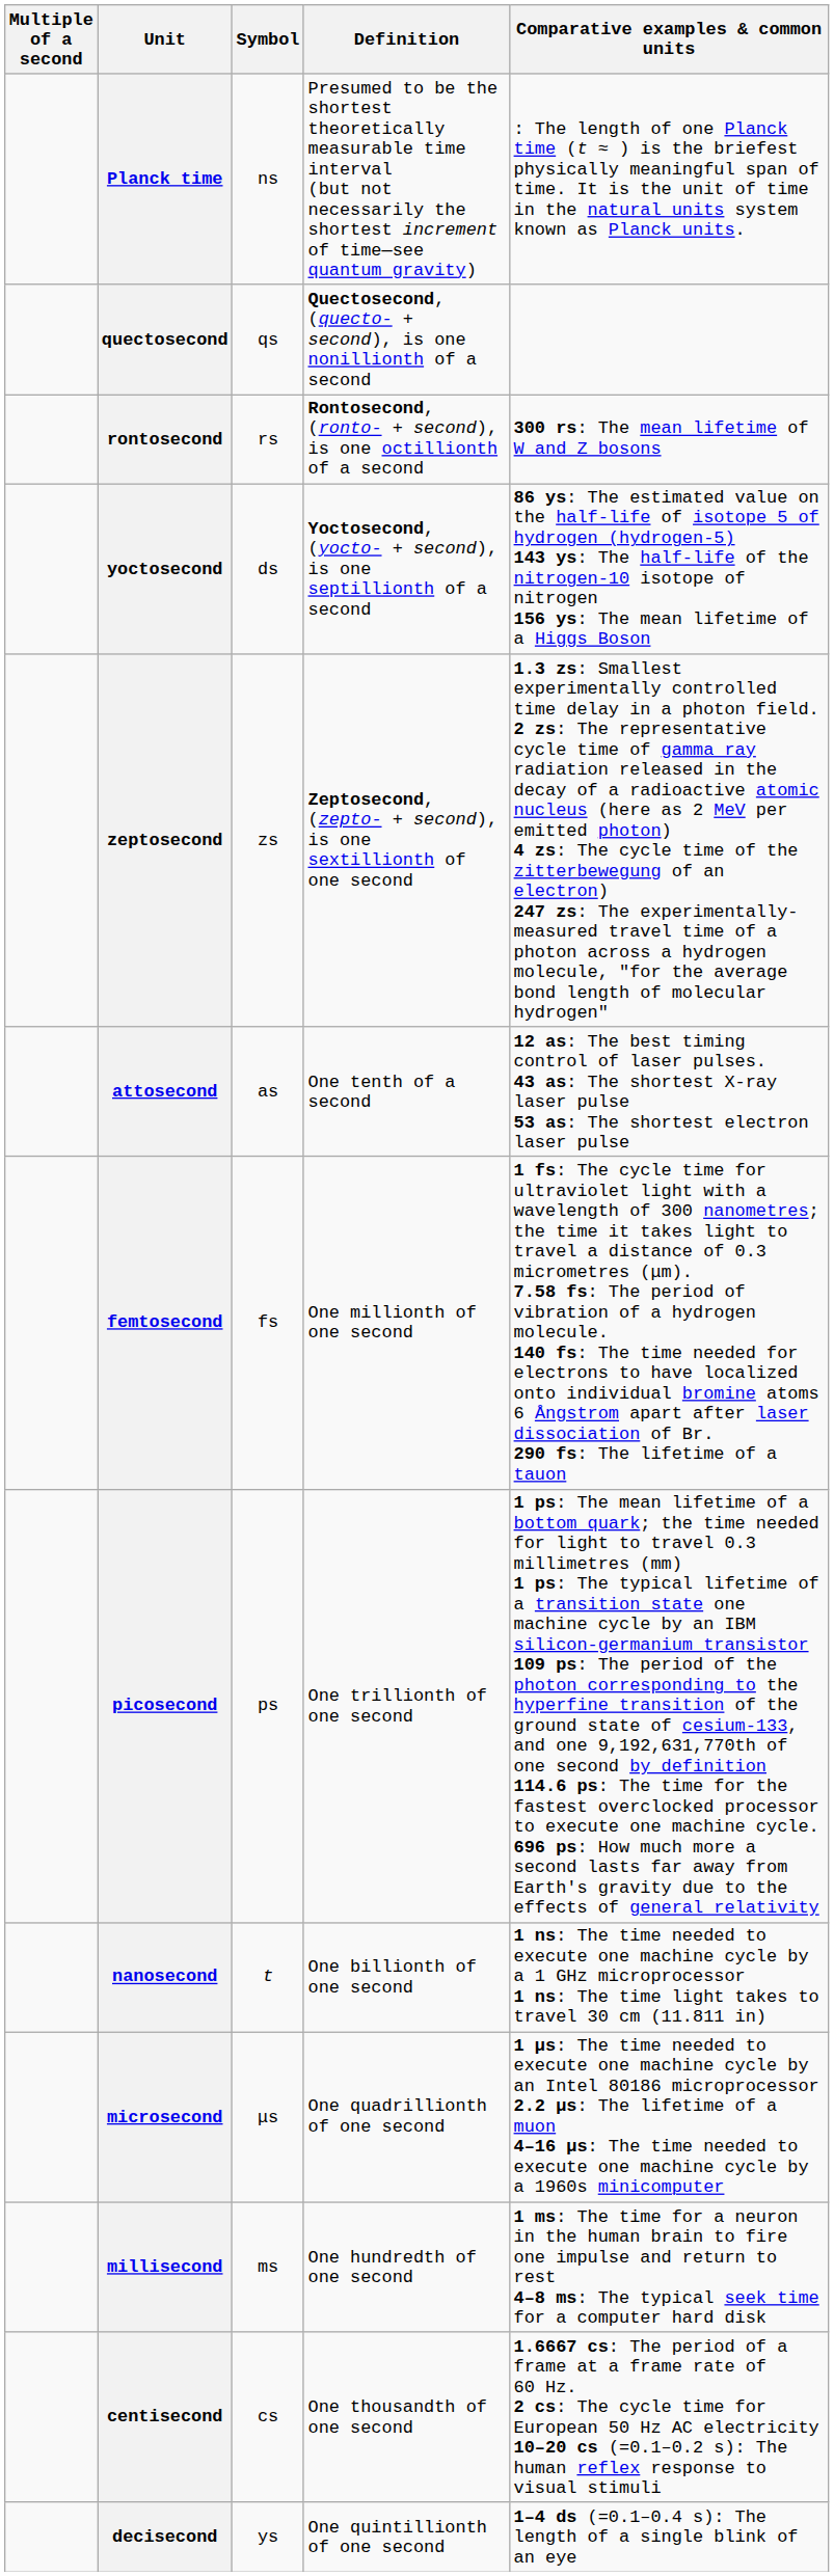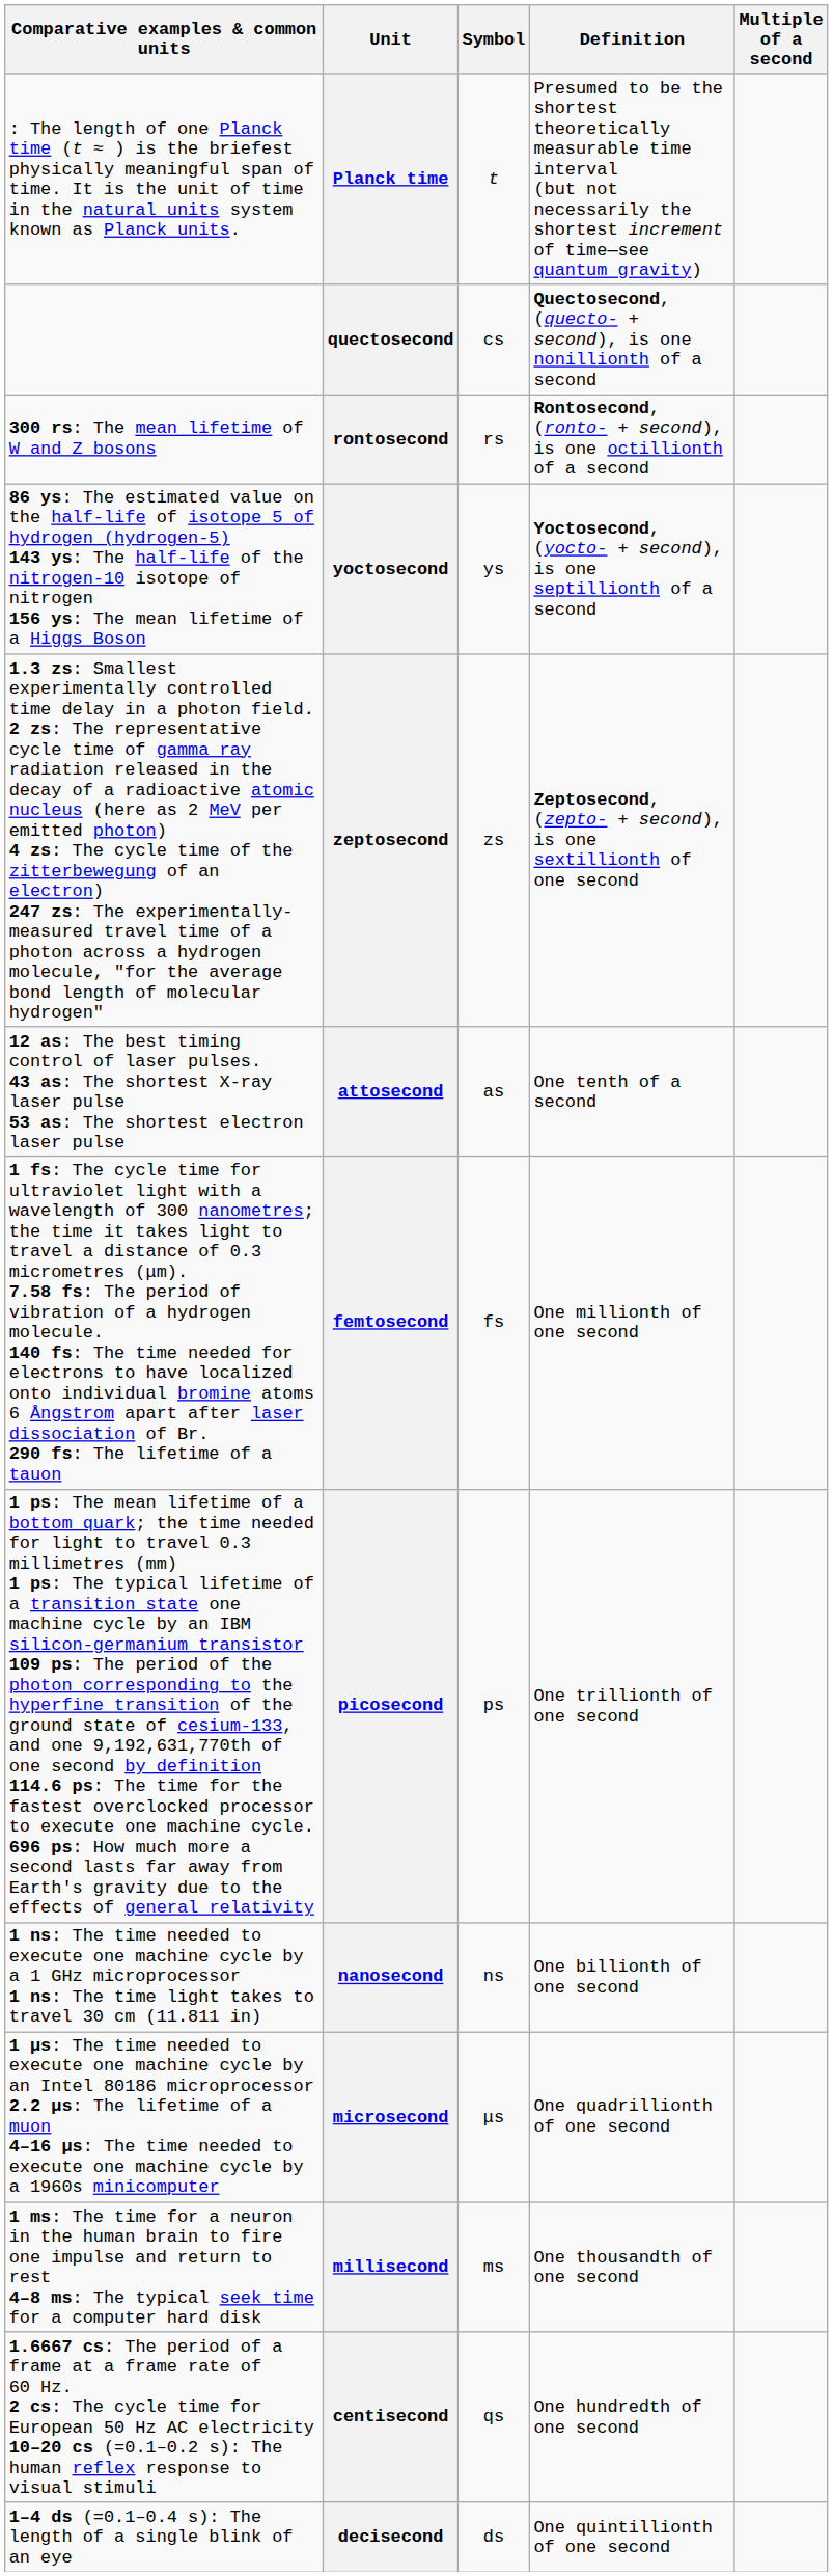 <table class="wikitable plainrowheaders">
 <tr>
-<th scope="col">Multiple<br>of a<br>second</th>
+<th scope="col">Comparative examples & common units  </th>
 <th scope="col">Unit</th>
 <th scope="col">Symbol</th>
 <th scope="col">Definition</th>
-<th scope="col">Comparative examples & common units  </th>
+<th scope="col">Multiple<br>of a<br>second</th>
 </tr>
 <tr>
+<td><strong></strong>: The length of one <a href='#'>Planck time</a> (<em>t</em> ≈ ) is the briefest physically meaningful span of time. It is the unit of time in the <a href='#'>natural units</a> system known as <a href='#'>Planck units</a>.</td>
+<th scope="row"><a href='#'>Planck time</a></th>
+<td style="text-align: center"><em>t</em></td>
+<td>Presumed to be the shortest theoretically measurable time interval<br>(but not necessarily the shortest <em>increment</em> of time—see <a href='#'>quantum gravity</a>)</td>
 <td></td>
-<th scope="row"><a href='#'>Planck time</a></th>
-<td style="text-align: center">ns</td>
-<td>Presumed to be the shortest theoretically measurable time interval<br>(but not necessarily the shortest <em>increment</em> of time—see <a href='#'>quantum gravity</a>)</td>
-<td><strong></strong>: The length of one <a href='#'>Planck time</a> (<em>t</em> ≈ ) is the briefest physically meaningful span of time. It is the unit of time in the <a href='#'>natural units</a> system known as <a href='#'>Planck units</a>.</td>
 </tr>
 <tr>
 <td></td>
 <th scope="row">quectosecond</th>
-<td style="text-align: center">qs</td>
+<td style="text-align: center">cs</td>
 <td><strong>Quectosecond</strong>, (<em><a href='#'>quecto-</a></em> + <em>second</em>), is one <a href='#'>nonillionth</a> of a second</td>
 <td></td>
 </tr>
 <tr>
-<td></td>
+<td><strong>300 rs</strong>: The <a href='#'>mean lifetime</a> of <a href='#'>W and Z bosons</a></td>
 <th scope="row">rontosecond</th>
 <td style="text-align: center">rs</td>
 <td><strong>Rontosecond</strong>, (<em><a href='#'>ronto-</a></em> + <em>second</em>), is one <a href='#'>octillionth</a> of a second</td>
-<td><strong>300 rs</strong>: The <a href='#'>mean lifetime</a> of <a href='#'>W and Z bosons</a></td>
+<td></td>
 </tr>
 <tr>
+<td><strong>86 ys</strong>: The estimated value on the <a href='#'>half-life</a> of <a href='#'>isotope 5 of hydrogen (hydrogen-5)</a><br><strong>143 ys</strong>: The <a href='#'>half-life</a> of the <a href='#'>nitrogen-10</a> isotope of nitrogen<br><strong>156 ys</strong>: The mean lifetime of a <a href='#'>Higgs Boson</a></td>
+<th scope="row">yoctosecond</th>
+<td style="text-align: center">ys</td>
+<td><strong>Yoctosecond</strong>, (<em><a href='#'>yocto-</a></em> + <em>second</em>), is one <a href='#'>septillionth</a> of a second</td>
 <td></td>
-<th scope="row">yoctosecond</th>
-<td style="text-align: center">ds</td>
-<td><strong>Yoctosecond</strong>, (<em><a href='#'>yocto-</a></em> + <em>second</em>), is one <a href='#'>septillionth</a> of a second</td>
-<td><strong>86 ys</strong>: The estimated value on the <a href='#'>half-life</a> of <a href='#'>isotope 5 of hydrogen (hydrogen-5)</a><br><strong>143 ys</strong>: The <a href='#'>half-life</a> of the <a href='#'>nitrogen-10</a> isotope of nitrogen<br><strong>156 ys</strong>: The mean lifetime of a <a href='#'>Higgs Boson</a></td>
 </tr>
 <tr>
-<td></td>
+<td><strong>1.3 zs</strong>: Smallest experimentally controlled time delay in a photon field.<br> <strong>2 zs</strong>: The representative cycle time of <a href='#'>gamma ray</a> radiation released in the decay of a radioactive <a href='#'>atomic nucleus</a> (here as 2 <a href='#'>MeV</a> per emitted <a href='#'>photon</a>)<br><strong>4 zs</strong>: The cycle time of the <a href='#'>zitterbewegung</a> of an <a href='#'>electron</a>) <br><strong>247 zs</strong>: The experimentally-measured travel time of a photon across a hydrogen molecule, "for the average bond length of molecular hydrogen"</td>
 <th scope="row">zeptosecond</th>
 <td style="text-align: center">zs</td>
 <td><strong>Zeptosecond</strong>, (<em><a href='#'>zepto-</a></em> + <em>second</em>), is one <a href='#'>sextillionth</a> of one second</td>
-<td><strong>1.3 zs</strong>: Smallest experimentally controlled time delay in a photon field.<br> <strong>2 zs</strong>: The representative cycle time of <a href='#'>gamma ray</a> radiation released in the decay of a radioactive <a href='#'>atomic nucleus</a> (here as 2 <a href='#'>MeV</a> per emitted <a href='#'>photon</a>)<br><strong>4 zs</strong>: The cycle time of the <a href='#'>zitterbewegung</a> of an <a href='#'>electron</a>) <br><strong>247 zs</strong>: The experimentally-measured travel time of a photon across a hydrogen molecule, "for the average bond length of molecular hydrogen"</td>
+<td></td>
 </tr>
 <tr>
-<td></td>
+<td><strong>12 as</strong>: The best timing control of laser pulses.<br><strong>43 as</strong>: The shortest X-ray laser pulse<br><strong>53 as</strong>: The shortest electron laser pulse</td>
 <th scope="row"><a href='#'>attosecond</a></th>
 <td style="text-align: center">as</td>
 <td>One tenth of a second</td>
-<td><strong>12 as</strong>: The best timing control of laser pulses.<br><strong>43 as</strong>: The shortest X-ray laser pulse<br><strong>53 as</strong>: The shortest electron laser pulse</td>
+<td></td>
 </tr>
 <tr>
-<td></td>
+<td><strong>1 fs</strong>: The cycle time for ultraviolet light with a wavelength of 300 <a href='#'>nanometres</a>; the time it takes light to travel a distance of 0.3 micrometres (μm).<br><strong>7.58 fs</strong>: The period of vibration of a hydrogen molecule.<br><strong>140 fs</strong>: The time needed for electrons to have localized onto individual <a href='#'>bromine</a> atoms 6 <a href='#'>Ångstrom</a> apart after <a href='#'>laser dissociation</a> of Br.<br><strong>290 fs</strong>: The lifetime of a <a href='#'>tauon</a></td>
 <th scope="row"><a href='#'>femtosecond</a></th>
 <td style="text-align: center">fs</td>
 <td>One millionth of one second</td>
-<td><strong>1 fs</strong>: The cycle time for ultraviolet light with a wavelength of 300 <a href='#'>nanometres</a>; the time it takes light to travel a distance of 0.3 micrometres (μm).<br><strong>7.58 fs</strong>: The period of vibration of a hydrogen molecule.<br><strong>140 fs</strong>: The time needed for electrons to have localized onto individual <a href='#'>bromine</a> atoms 6 <a href='#'>Ångstrom</a> apart after <a href='#'>laser dissociation</a> of Br.<br><strong>290 fs</strong>: The lifetime of a <a href='#'>tauon</a></td>
+<td></td>
 </tr>
 <tr>
-<td></td>
+<td><strong>1 ps</strong>: The mean lifetime of a <a href='#'>bottom quark</a>; the time needed for light to travel 0.3 millimetres (mm)<br><strong>1 ps</strong>: The typical lifetime of a <a href='#'>transition state</a> one machine cycle by an IBM <a href='#'>silicon-germanium transistor</a><br><strong>109 ps</strong>: The period of the <a href='#'>photon corresponding to</a> the <a href='#'>hyperfine transition</a> of the ground state of <a href='#'>cesium-133</a>, and one 9,192,631,770th of one second <a href='#'>by definition</a><br><strong>114.6 ps</strong>: The time for the fastest overclocked processor  to execute one machine cycle.<br><strong>696 ps</strong>: How much more a second lasts far away from Earth's gravity due to the effects of <a href='#'>general relativity</a></td>
 <th scope="row"><a href='#'>picosecond</a></th>
 <td style="text-align: center">ps</td>
 <td>One trillionth of one second</td>
-<td><strong>1 ps</strong>: The mean lifetime of a <a href='#'>bottom quark</a>; the time needed for light to travel 0.3 millimetres (mm)<br><strong>1 ps</strong>: The typical lifetime of a <a href='#'>transition state</a> one machine cycle by an IBM <a href='#'>silicon-germanium transistor</a><br><strong>109 ps</strong>: The period of the <a href='#'>photon corresponding to</a> the <a href='#'>hyperfine transition</a> of the ground state of <a href='#'>cesium-133</a>, and one 9,192,631,770th of one second <a href='#'>by definition</a><br><strong>114.6 ps</strong>: The time for the fastest overclocked processor  to execute one machine cycle.<br><strong>696 ps</strong>: How much more a second lasts far away from Earth's gravity due to the effects of <a href='#'>general relativity</a></td>
+<td></td>
 </tr>
 <tr>
+<td><strong>1 ns</strong>: The time needed to execute one machine cycle by a 1 GHz microprocessor<br><strong>1 ns</strong>: The time light takes to travel 30 cm (11.811 in)</td>
+<th scope="row"><a href='#'>nanosecond</a></th>
+<td style="text-align: center">ns</td>
+<td>One billionth of one second</td>
 <td></td>
-<th scope="row"><a href='#'>nanosecond</a></th>
-<td style="text-align: center"><em>t</em></td>
-<td>One billionth of one second</td>
-<td><strong>1 ns</strong>: The time needed to execute one machine cycle by a 1 GHz microprocessor<br><strong>1 ns</strong>: The time light takes to travel 30 cm (11.811 in)</td>
 </tr>
 <tr>
-<td></td>
+<td><strong>1 μs</strong>: The time needed to execute one machine cycle by an Intel 80186 microprocessor<br><strong>2.2 μs</strong>: The lifetime of a <a href='#'>muon</a><br><strong>4–16 μs</strong>: The time needed to execute one machine cycle by a 1960s <a href='#'>minicomputer</a></td>
 <th scope="row"><a href='#'>microsecond</a></th>
 <td style="text-align: center">μs</td>
 <td>One quadrillionth of one second</td>
-<td><strong>1 μs</strong>: The time needed to execute one machine cycle by an Intel 80186 microprocessor<br><strong>2.2 μs</strong>: The lifetime of a <a href='#'>muon</a><br><strong>4–16 μs</strong>: The time needed to execute one machine cycle by a 1960s <a href='#'>minicomputer</a></td>
+<td></td>
 </tr>
 <tr>
-<td></td>
+<td><strong>1 ms</strong>: The time for a neuron in the human brain to fire one impulse and return to rest<br><strong>4–8 ms</strong>: The typical <a href='#'>seek time</a> for a computer hard disk<br></td>
 <th scope="row"><a href='#'>millisecond</a></th>
 <td style="text-align: center">ms</td>
-<td>One hundredth of one second</td>
-<td><strong>1 ms</strong>: The time for a neuron in the human brain to fire one impulse and return to rest<br><strong>4–8 ms</strong>: The typical <a href='#'>seek time</a> for a computer hard disk<br></td>
+<td>One thousandth of one second</td>
+<td></td>
 </tr>
 <tr>
+<td><strong>1.6667 cs</strong>: The period of a frame at a frame rate of 60 Hz.<br><strong>2 cs</strong>: The cycle time for European 50 Hz AC electricity<br><strong>10–20 cs</strong> (=0.1–0.2 s): The human <a href='#'>reflex</a> response to visual stimuli</td>
+<th scope="row">centisecond</th>
+<td style="text-align: center">qs</td>
+<td>One hundredth of one second</td>
 <td></td>
-<th scope="row">centisecond</th>
-<td style="text-align: center">cs</td>
-<td>One thousandth of one second</td>
-<td><strong>1.6667 cs</strong>: The period of a frame at a frame rate of 60 Hz.<br><strong>2 cs</strong>: The cycle time for European 50 Hz AC electricity<br><strong>10–20 cs</strong> (=0.1–0.2 s): The human <a href='#'>reflex</a> response to visual stimuli</td>
 </tr>
 <tr>
+<td><strong>1–4 ds</strong> (=0.1–0.4 s): The length of a single blink of an eye<br></td>
+<th scope="row">decisecond</th>
+<td style="text-align: center">ds</td>
+<td>One quintillionth of one second</td>
 <td></td>
-<th scope="row">decisecond</th>
-<td style="text-align: center">ys</td>
-<td>One quintillionth of one second</td>
-<td><strong>1–4 ds</strong> (=0.1–0.4 s): The length of a single blink of an eye<br></td>
 </tr>
 </table>
